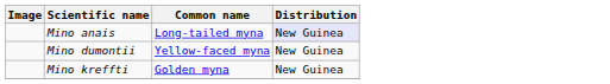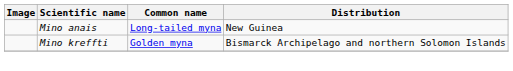 <table class="wikitable">
 <tr>
 <th>Image</th>
 <th>Scientific name</th>
 <th>Common name</th>
 <th>Distribution</th>
 </tr>
 <tr>
 <td></td>
 <td><em>Mino anais</em></td>
 <td><a href='#'>Long-tailed myna</a></td>
-<td style="background: lavender;">New Guinea</td>
-</tr>
-<tr>
-<td></td>
-<td><em>Mino dumontii</em></td>
-<td><a href='#'>Yellow-faced myna</a></td>
 <td>New Guinea</td>
 </tr>
 <tr>
 <td></td>
 <td><em>Mino kreffti</em></td>
 <td><a href='#'>Golden myna</a></td>
-<td>New Guinea</td>
+<td>Bismarck Archipelago and northern Solomon Islands</td>
 </tr>
 <tr>
 </tr>
 </table>
